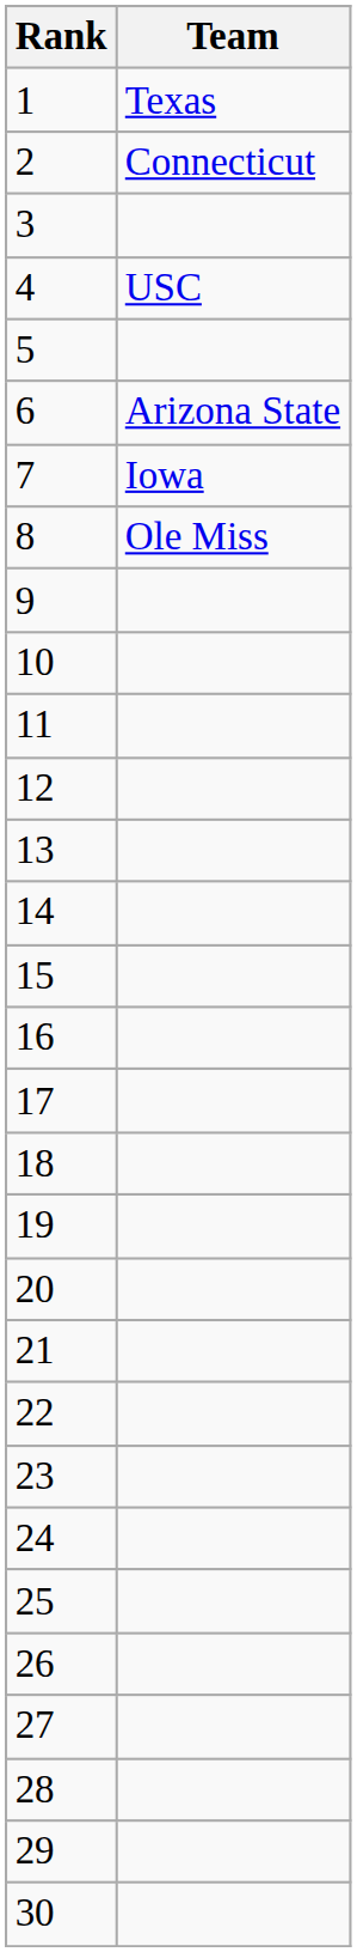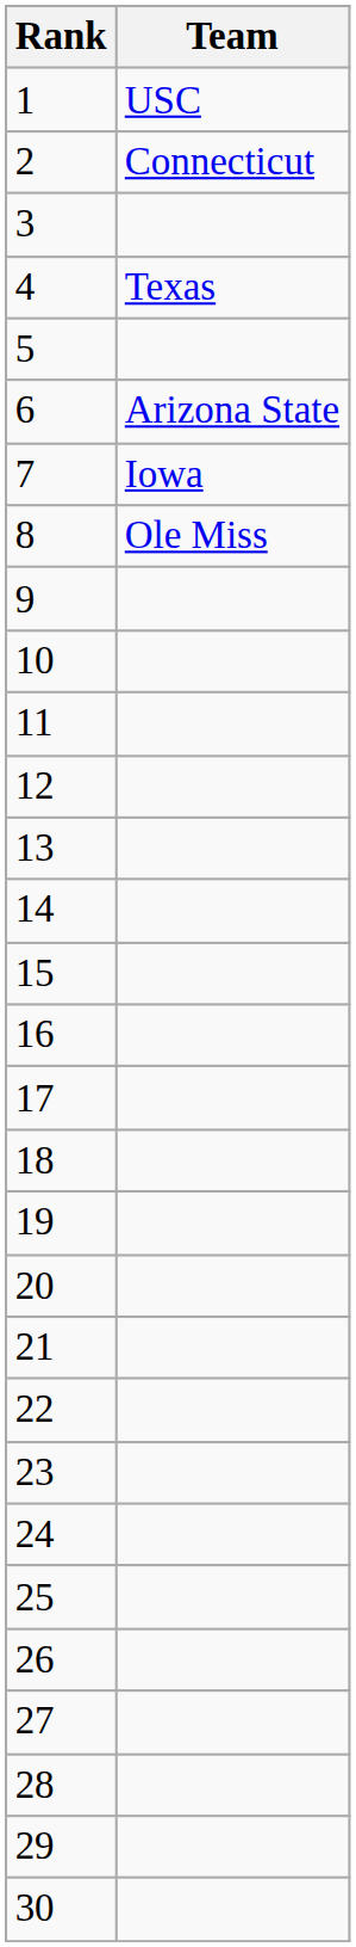 <table class=wikitable>
 <tr>
 <th>Rank</th>
 <th>Team</th>
 </tr>
 <tr>
 <td>1</td>
-<td><a href='#'>Texas</a></td>
+<td><a href='#'>USC</a></td>
 </tr>
 <tr>
 <td>2</td>
 <td><a href='#'>Connecticut</a></td>
 </tr>
 <tr>
 <td>3</td>
 <td></td>
 </tr>
 <tr>
 <td>4</td>
-<td><a href='#'>USC</a></td>
+<td><a href='#'>Texas</a></td>
 </tr>
 <tr>
 <td>5</td>
 <td></td>
 </tr>
 <tr>
 <td>6</td>
 <td><a href='#'>Arizona State</a></td>
 </tr>
 <tr>
 <td>7</td>
 <td><a href='#'>Iowa</a></td>
 </tr>
 <tr>
 <td>8</td>
 <td><a href='#'>Ole Miss</a></td>
 </tr>
 <tr>
 <td>9</td>
 <td></td>
 </tr>
 <tr>
 <td>10</td>
 <td></td>
 </tr>
 <tr>
 <td>11</td>
 <td></td>
 </tr>
 <tr>
 <td>12</td>
 <td></td>
 </tr>
 <tr>
 <td>13</td>
 <td></td>
 </tr>
 <tr>
 <td>14</td>
 <td></td>
 </tr>
 <tr>
 <td>15</td>
 <td></td>
 </tr>
 <tr>
 <td>16</td>
 <td></td>
 </tr>
 <tr>
 <td>17</td>
 <td></td>
 </tr>
 <tr>
 <td>18</td>
 <td></td>
 </tr>
 <tr>
 <td>19</td>
 <td></td>
 </tr>
 <tr>
 <td>20</td>
 <td></td>
 </tr>
 <tr>
 <td>21</td>
 <td></td>
 </tr>
 <tr>
 <td>22</td>
 <td></td>
 </tr>
 <tr>
 <td>23</td>
 <td></td>
 </tr>
 <tr>
 <td>24</td>
 <td></td>
 </tr>
 <tr>
 <td>25</td>
 <td></td>
 </tr>
 <tr>
 <td>26</td>
 <td></td>
 </tr>
 <tr>
 <td>27</td>
 <td></td>
 </tr>
 <tr>
 <td>28</td>
 <td></td>
 </tr>
 <tr>
 <td>29</td>
 <td></td>
 </tr>
 <tr>
 <td>30</td>
 <td></td>
 </tr>
 </table>
